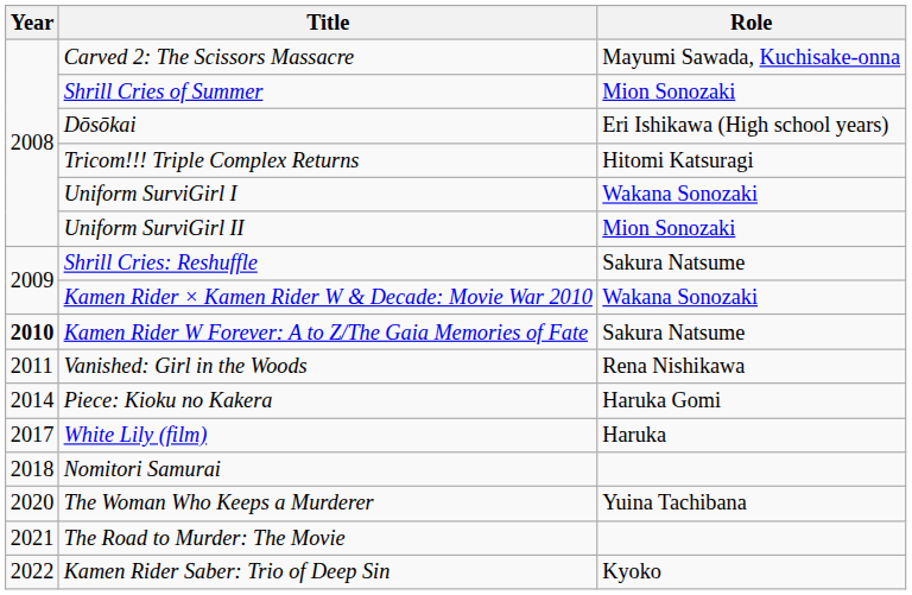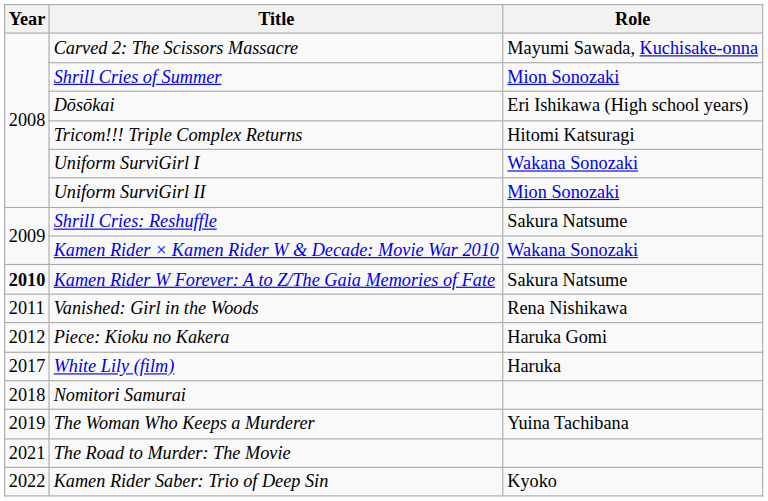 <table class="wikitable">
 <tr>
 <th>Year</th>
 <th>Title</th>
 <th>Role</th>
 </tr>
 <tr>
 <td rowspan="6">2008</td>
 <td><em>Carved 2: The Scissors Massacre</em></td>
 <td>Mayumi Sawada, <a href='#'>Kuchisake-onna</a></td>
 </tr>
 <tr>
 <td><em><a href='#'>Shrill Cries of Summer</a></em></td>
 <td><a href='#'>Mion Sonozaki</a></td>
 </tr>
 <tr>
 <td><em>Dōsōkai</em></td>
 <td>Eri Ishikawa (High school years)</td>
 </tr>
 <tr>
 <td><em>Tricom!!! Triple Complex Returns</em></td>
 <td>Hitomi Katsuragi</td>
 </tr>
 <tr>
 <td><em>Uniform SurviGirl I</em></td>
 <td><a href='#'>Wakana Sonozaki</a></td>
 </tr>
 <tr>
 <td><em>Uniform SurviGirl II</em></td>
 <td><a href='#'>Mion Sonozaki</a></td>
 </tr>
 <tr>
 <td rowspan="2">2009</td>
 <td><em><a href='#'>Shrill Cries: Reshuffle</a></em></td>
 <td>Sakura Natsume</td>
 </tr>
 <tr>
 <td><em><a href='#'>Kamen Rider × Kamen Rider W & Decade: Movie War 2010</a></em></td>
 <td><a href='#'>Wakana Sonozaki</a></td>
 </tr>
 <tr>
 <td><strong>2010</strong></td>
 <td><em><a href='#'>Kamen Rider W Forever: A to Z/The Gaia Memories of Fate</a></em></td>
 <td>Sakura Natsume</td>
 </tr>
 <tr>
 <td>2011</td>
 <td><em>Vanished: Girl in the Woods</em></td>
 <td>Rena Nishikawa</td>
 </tr>
 <tr>
-<td>2014</td>
+<td>2012</td>
 <td><em>Piece: Kioku no Kakera</em></td>
 <td>Haruka Gomi</td>
 </tr>
 <tr>
 <td>2017</td>
 <td><em><a href='#'>White Lily (film)</a></em></td>
 <td>Haruka</td>
 </tr>
 <tr>
 <td>2018</td>
 <td><em>Nomitori Samurai</em></td>
 <td></td>
 </tr>
 <tr>
-<td>2020</td>
+<td>2019</td>
 <td><em>The Woman Who Keeps a Murderer</em></td>
 <td>Yuina Tachibana</td>
 </tr>
 <tr>
 <td>2021</td>
 <td><em>The Road to Murder: The Movie</em></td>
 <td></td>
 </tr>
 <tr>
 <td>2022</td>
 <td><em>Kamen Rider Saber: Trio of Deep Sin</em></td>
 <td>Kyoko</td>
 </tr>
 </table>
